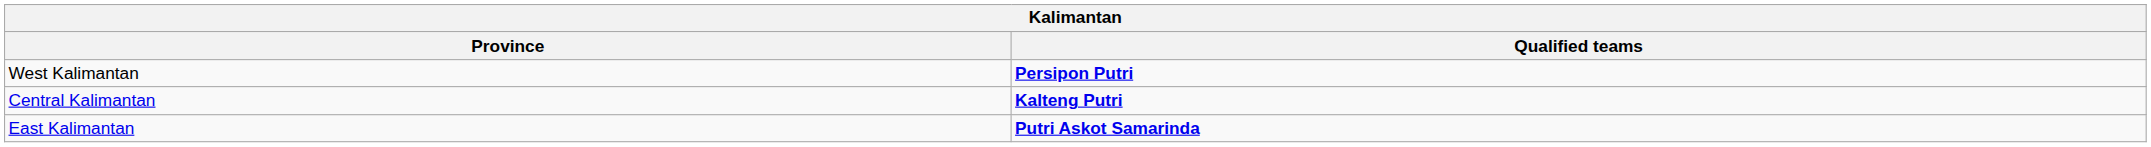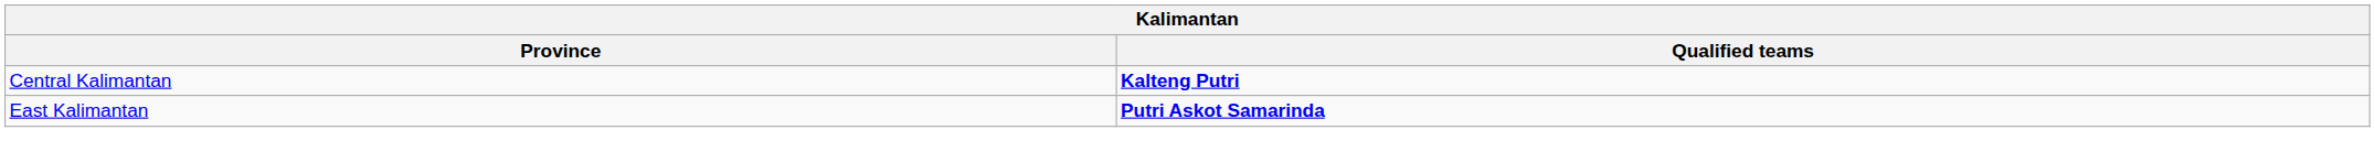 <table class="wikitable sortable" style="width:100%;">
 <tr>
 <th colspan="2"><strong>Kalimantan</strong></th>
 </tr>
 <tr>
 <th style="width:47%;">Province</th>
 <th style="width:53%;">Qualified teams</th>
-</tr>
-<tr>
-<td> West Kalimantan</td>
-<td><strong><a href='#'>Persipon Putri</a></strong></td>
 </tr>
 <tr>
 <td> <a href='#'>Central Kalimantan</a></td>
 <td><strong><a href='#'>Kalteng Putri</a></strong></td>
 </tr>
 <tr>
 <td> <a href='#'>East Kalimantan</a></td>
 <td><strong><a href='#'>Putri Askot Samarinda</a></strong></td>
 </tr>
 </table>
